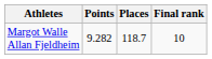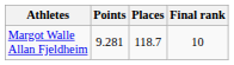 <table class="wikitable" border="1" style="font-size:90%">
 <tr>
 <th>Athletes</th>
 <th>Points</th>
 <th>Places</th>
 <th>Final rank</th>
 </tr>
 <tr align=center>
 <td align=left><a href='#'>Margot Walle</a><br><a href='#'>Allan Fjeldheim</a></td>
-<td>9.282</td>
+<td>9.281</td>
 <td>118.7</td>
 <td>10</td>
 </tr>
 </table>
